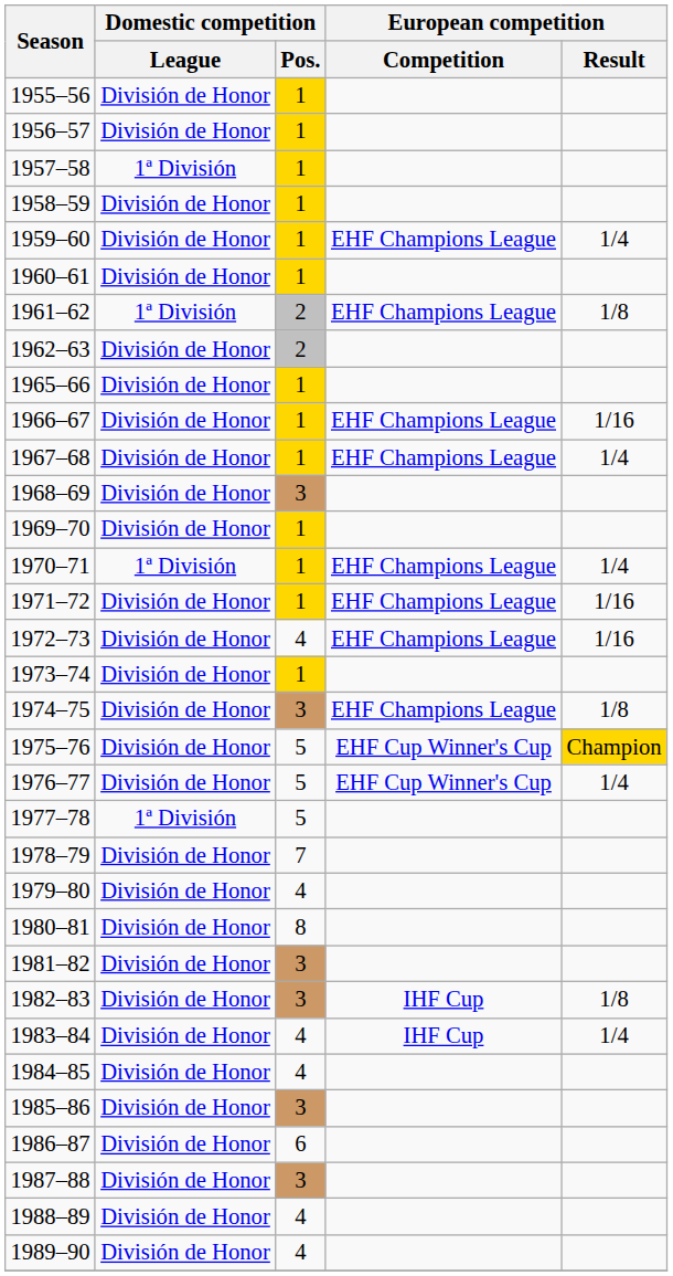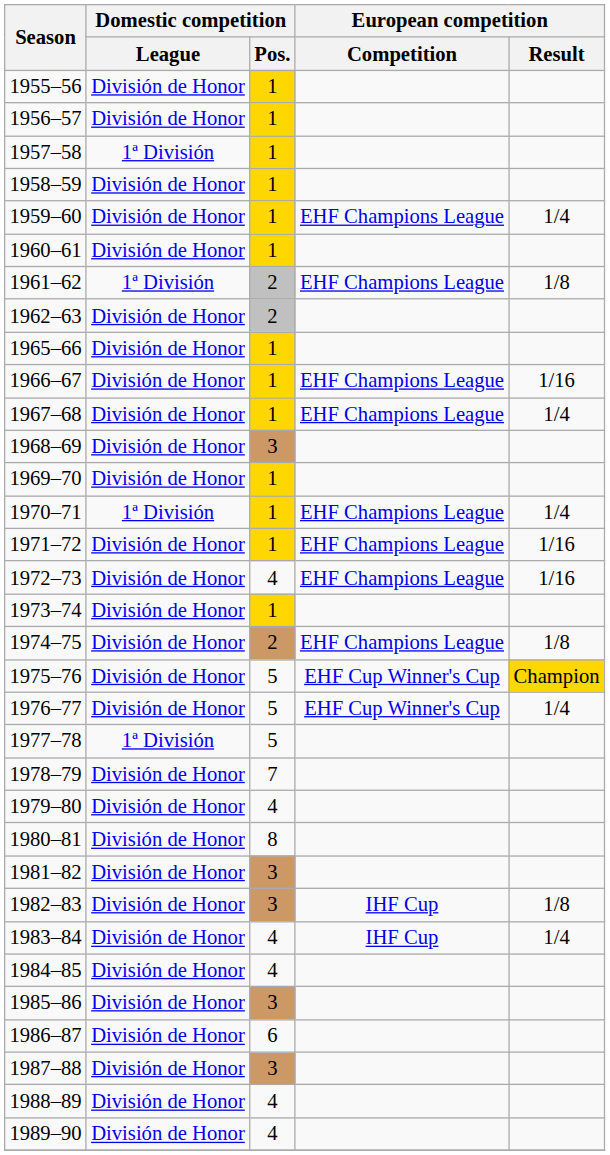 <table class="wikitable" style="text-align:center">
 <tr>
 <th rowspan=2>Season</th>
 <th colspan=2>Domestic competition</th>
 <th colspan=2>European competition</th>
 </tr>
 <tr>
 <th>League</th>
 <th>Pos.</th>
 <th>Competition</th>
 <th>Result</th>
 </tr>
 <tr>
 <td>1955–56</td>
 <td><a href='#'>División de Honor</a></td>
 <td bgcolor=gold>1</td>
 <td></td>
 <td></td>
 </tr>
 <tr>
 <td>1956–57</td>
 <td><a href='#'>División de Honor</a></td>
 <td bgcolor=gold>1</td>
 <td></td>
 <td></td>
 </tr>
 <tr>
 <td>1957–58</td>
 <td><a href='#'>1ª División</a></td>
 <td bgcolor=gold>1</td>
 <td></td>
 <td></td>
 </tr>
 <tr>
 <td>1958–59</td>
 <td><a href='#'>División de Honor</a></td>
 <td bgcolor=gold>1</td>
 <td></td>
 <td></td>
 </tr>
 <tr>
 <td>1959–60</td>
 <td><a href='#'>División de Honor</a></td>
 <td bgcolor=gold>1</td>
 <td><a href='#'>EHF Champions League</a></td>
 <td>1/4</td>
 </tr>
 <tr>
 <td>1960–61</td>
 <td><a href='#'>División de Honor</a></td>
 <td bgcolor=gold>1</td>
 <td></td>
 <td></td>
 </tr>
 <tr>
 <td>1961–62</td>
 <td><a href='#'>1ª División</a></td>
 <td bgcolor=silver>2</td>
 <td><a href='#'>EHF Champions League</a></td>
 <td>1/8</td>
 </tr>
 <tr>
 <td>1962–63</td>
 <td><a href='#'>División de Honor</a></td>
 <td bgcolor=silver>2</td>
 <td></td>
 <td></td>
 </tr>
 <tr>
 <td>1965–66</td>
 <td><a href='#'>División de Honor</a></td>
 <td bgcolor=gold>1</td>
 <td></td>
 <td></td>
 </tr>
 <tr>
 <td>1966–67</td>
 <td><a href='#'>División de Honor</a></td>
 <td bgcolor=gold>1</td>
 <td><a href='#'>EHF Champions League</a></td>
 <td>1/16</td>
 </tr>
 <tr>
 <td>1967–68</td>
 <td><a href='#'>División de Honor</a></td>
 <td bgcolor=gold>1</td>
 <td><a href='#'>EHF Champions League</a></td>
 <td>1/4</td>
 </tr>
 <tr>
 <td>1968–69</td>
 <td><a href='#'>División de Honor</a></td>
 <td bgcolor=#cc9966>3</td>
 <td></td>
 <td></td>
 </tr>
 <tr>
 <td>1969–70</td>
 <td><a href='#'>División de Honor</a></td>
 <td bgcolor=gold>1</td>
 <td></td>
 <td></td>
 </tr>
 <tr>
 <td>1970–71</td>
 <td><a href='#'>1ª División</a></td>
 <td bgcolor=gold>1</td>
 <td><a href='#'>EHF Champions League</a></td>
 <td>1/4</td>
 </tr>
 <tr>
 <td>1971–72</td>
 <td><a href='#'>División de Honor</a></td>
 <td bgcolor=gold>1</td>
 <td><a href='#'>EHF Champions League</a></td>
 <td>1/16</td>
 </tr>
 <tr>
 <td>1972–73</td>
 <td><a href='#'>División de Honor</a></td>
 <td>4</td>
 <td><a href='#'>EHF Champions League</a></td>
 <td>1/16</td>
 </tr>
 <tr>
 <td>1973–74</td>
 <td><a href='#'>División de Honor</a></td>
 <td bgcolor=gold>1</td>
 <td></td>
 <td></td>
 </tr>
 <tr>
 <td>1974–75</td>
 <td><a href='#'>División de Honor</a></td>
-<td bgcolor=#cc9966>3</td>
+<td bgcolor=#cc9966>2</td>
 <td><a href='#'>EHF Champions League</a></td>
 <td>1/8</td>
 </tr>
 <tr>
 <td>1975–76</td>
 <td><a href='#'>División de Honor</a></td>
 <td>5</td>
 <td><a href='#'>EHF Cup Winner's Cup</a></td>
 <td bgcolor=gold>Champion</td>
 </tr>
 <tr>
 <td>1976–77</td>
 <td><a href='#'>División de Honor</a></td>
 <td>5</td>
 <td><a href='#'>EHF Cup Winner's Cup</a></td>
 <td>1/4</td>
 </tr>
 <tr>
 <td>1977–78</td>
 <td><a href='#'>1ª División</a></td>
 <td>5</td>
 <td></td>
 <td></td>
 </tr>
 <tr>
 <td>1978–79</td>
 <td><a href='#'>División de Honor</a></td>
 <td>7</td>
 <td></td>
 <td></td>
 </tr>
 <tr>
 <td>1979–80</td>
 <td><a href='#'>División de Honor</a></td>
 <td>4</td>
 <td></td>
 <td></td>
 </tr>
 <tr>
 <td>1980–81</td>
 <td><a href='#'>División de Honor</a></td>
 <td>8</td>
 <td></td>
 <td></td>
 </tr>
 <tr>
 <td>1981–82</td>
 <td><a href='#'>División de Honor</a></td>
 <td bgcolor=#cc9966>3</td>
 <td></td>
 <td></td>
 </tr>
 <tr>
 <td>1982–83</td>
 <td><a href='#'>División de Honor</a></td>
 <td bgcolor=#cc9966>3</td>
 <td><a href='#'>IHF Cup</a></td>
 <td>1/8</td>
 </tr>
 <tr>
 <td>1983–84</td>
 <td><a href='#'>División de Honor</a></td>
 <td>4</td>
 <td><a href='#'>IHF Cup</a></td>
 <td>1/4</td>
 </tr>
 <tr>
 <td>1984–85</td>
 <td><a href='#'>División de Honor</a></td>
 <td>4</td>
 <td></td>
 <td></td>
 </tr>
 <tr>
 <td>1985–86</td>
 <td><a href='#'>División de Honor</a></td>
 <td bgcolor=#cc9966>3</td>
 <td></td>
 <td></td>
 </tr>
 <tr>
 <td>1986–87</td>
 <td><a href='#'>División de Honor</a></td>
 <td>6</td>
 <td></td>
 <td></td>
 </tr>
 <tr>
 <td>1987–88</td>
 <td><a href='#'>División de Honor</a></td>
 <td bgcolor=#cc9966>3</td>
 <td></td>
 <td></td>
 </tr>
 <tr>
 <td>1988–89</td>
 <td><a href='#'>División de Honor</a></td>
 <td>4</td>
 <td></td>
 <td></td>
 </tr>
 <tr>
 <td>1989–90</td>
 <td><a href='#'>División de Honor</a></td>
 <td>4</td>
 <td></td>
 <td></td>
 </tr>
 <tr>
 </tr>
 </table>
